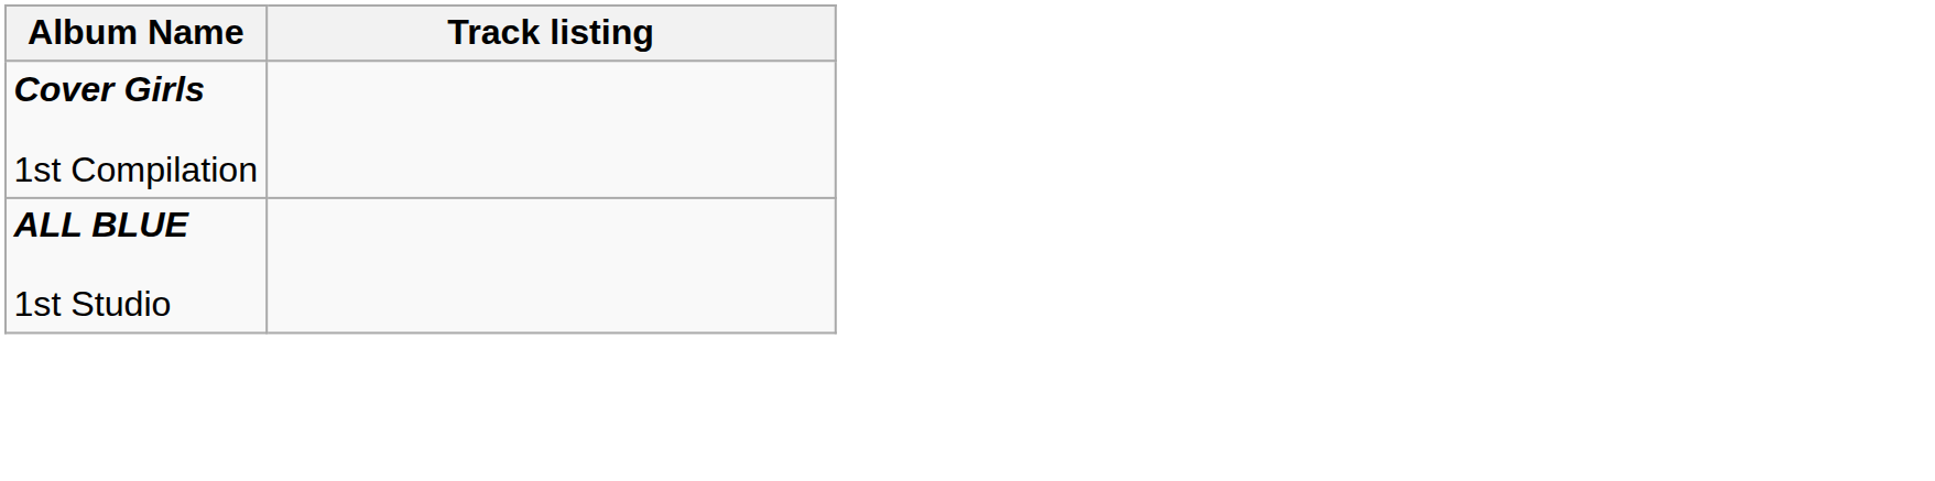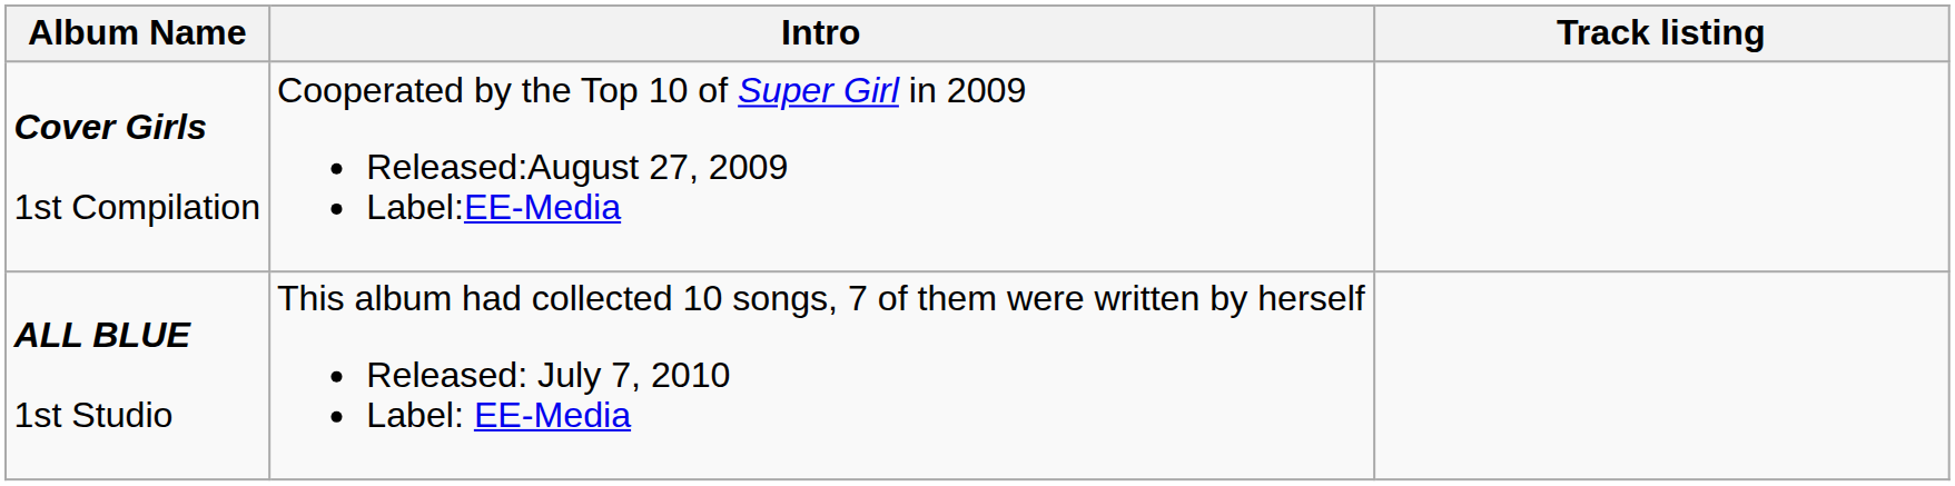 <table class="wikitable">
 <tr>
 <th align="left">Album Name</th>
+<th align="left">Intro</th>
 <th align="left" width="250px">Track listing</th>
 </tr>
 <tr>
 <td align="left"><strong><em>Cover Girls</em></strong><br><br>1st Compilation</td>
+<td align="left">Cooperated by the Top 10 of <em><a href='#'>Super Girl</a></em> in 2009<br><ul><li>Released:August 27, 2009</li><li>Label:<a href='#'>EE-Media</a></li></ul></td>
 <td style="font-size: 85%;"></td>
 </tr>
 <tr>
 <td align="left"><strong><em>ALL BLUE</em></strong><br><br>1st Studio</td>
+<td align="left">This album had collected 10 songs, 7 of them were written by herself<br><ul><li>Released: July 7, 2010</li><li>Label: <a href='#'>EE-Media</a></li></ul></td>
 <td style="font-size: 85%;"></td>
 </tr>
 </table>
